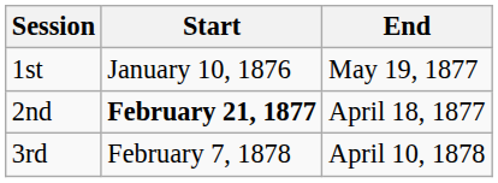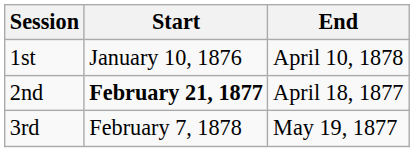 <table class="wikitable">
 <tr>
 <th>Session</th>
 <th>Start</th>
 <th>End</th>
 </tr>
 <tr>
 <td>1st</td>
 <td>January 10, 1876</td>
-<td>May 19, 1877</td>
+<td>April 10, 1878</td>
 </tr>
 <tr>
 <td>2nd</td>
 <td><strong>February 21, 1877</strong></td>
 <td>April 18, 1877</td>
 </tr>
 <tr>
 <td>3rd</td>
 <td>February 7, 1878</td>
-<td>April 10, 1878</td>
+<td>May 19, 1877</td>
 </tr>
 </table>
